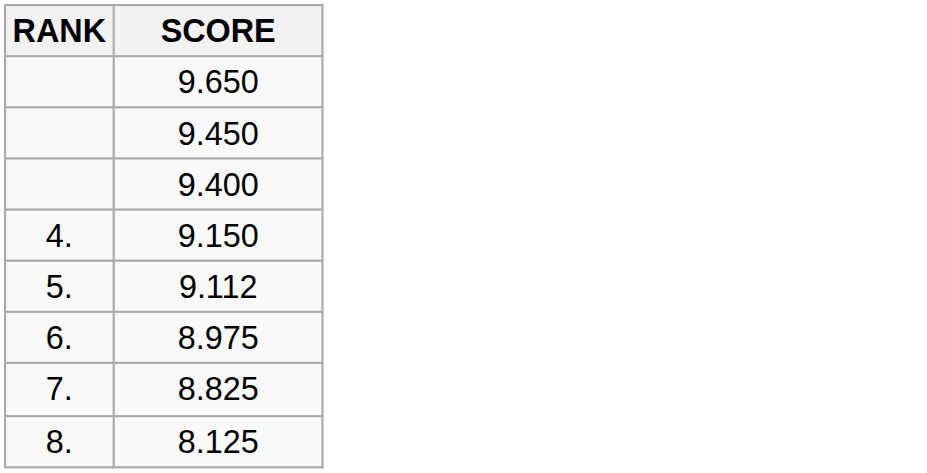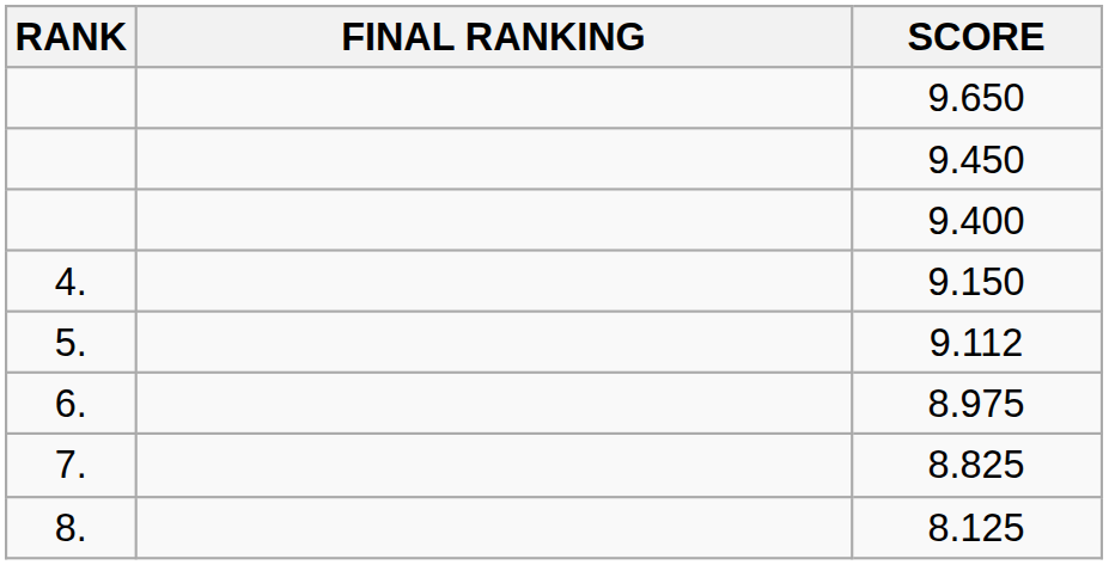 <table class="wikitable" style="font-size:95%;">
 <tr>
 <th>RANK</th>
+<th align="left" style="width: 18em">FINAL RANKING</th>
 <th align="center" style="width: 6em">SCORE</th>
 </tr>
 <tr>
 <td align="center"></td>
+<td></td>
 <td align="center">9.650</td>
 </tr>
 <tr>
 <td align="center"></td>
+<td></td>
 <td align="center">9.450</td>
 </tr>
 <tr>
 <td align="center"></td>
+<td></td>
 <td align="center">9.400</td>
 </tr>
 <tr>
 <td align="center">4.</td>
+<td></td>
 <td align="center">9.150</td>
 </tr>
 <tr>
 <td align="center">5.</td>
+<td></td>
 <td align="center">9.112</td>
 </tr>
 <tr>
 <td align="center">6.</td>
+<td></td>
 <td align="center">8.975</td>
 </tr>
 <tr>
 <td align="center">7.</td>
+<td></td>
 <td align="center">8.825</td>
 </tr>
 <tr>
 <td align="center">8.</td>
+<td></td>
 <td align="center">8.125</td>
 </tr>
 </table>
